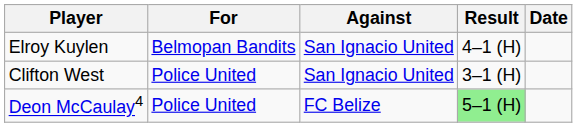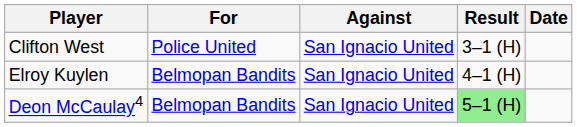 <table class="wikitable">
 <tr>
 <th>Player</th>
 <th>For</th>
 <th>Against</th>
 <th align=center>Result</th>
 <th>Date</th>
 </tr>
 <tr>
+<td> Clifton West</td>
+<td><a href='#'>Police United</a></td>
+<td><a href='#'>San Ignacio United</a></td>
+<td align="center">3–1 (H)</td>
+<td></td>
+</tr>
+<tr>
 <td> Elroy Kuylen</td>
 <td><a href='#'>Belmopan Bandits</a></td>
 <td><a href='#'>San Ignacio United</a></td>
 <td align="center">4–1 (H)</td>
 <td></td>
 </tr>
 <tr>
-<td> Clifton West</td>
-<td><a href='#'>Police United</a></td>
+<td> <a href='#'>Deon McCaulay</a><sup>4</sup></td>
+<td><a href='#'>Belmopan Bandits</a></td>
 <td><a href='#'>San Ignacio United</a></td>
-<td align="center">3–1 (H)</td>
-<td></td>
-</tr>
-<tr>
-<td> <a href='#'>Deon McCaulay</a><sup>4</sup></td>
-<td><a href='#'>Police United</a></td>
-<td><a href='#'>FC Belize</a></td>
 <td align="center" style="background: lightgreen;">5–1 (H)</td>
 <td></td>
 </tr>
 </table>
